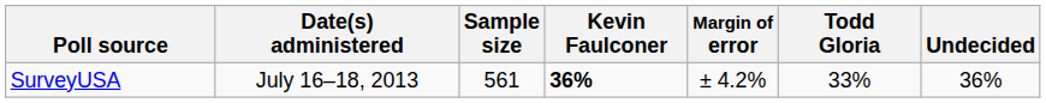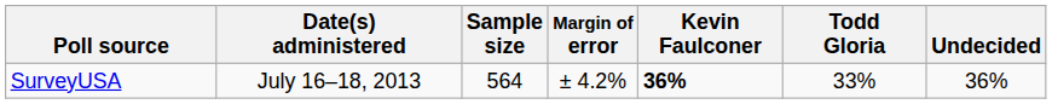 <table class="wikitable">
 <tr valign= bottom>
 <th style="width:150px;">Poll source</th>
 <th style="width:175px;">Date(s)<br>administered</th>
 <th class=small>Sample<br>size</th>
+<th><small>Margin of</small><br>error</th>
 <th style="width:100px;">Kevin<br>Faulconer</th>
-<th><small>Margin of</small><br>error</th>
 <th style="width:100px;">Todd<br>Gloria</th>
 <th>Undecided</th>
 </tr>
 <tr>
 <td><a href='#'>SurveyUSA</a></td>
 <td align=center>July 16–18, 2013</td>
-<td align=center>561</td>
+<td align=center>564</td>
+<td align=center>± 4.2%</td>
 <td><strong>36%</strong></td>
-<td align=center>± 4.2%</td>
 <td align=center>33%</td>
 <td align=center>36%</td>
 </tr>
 </table>
